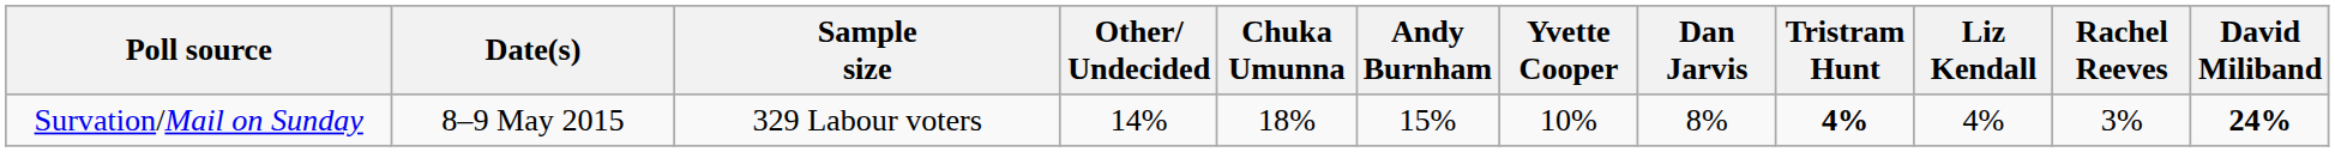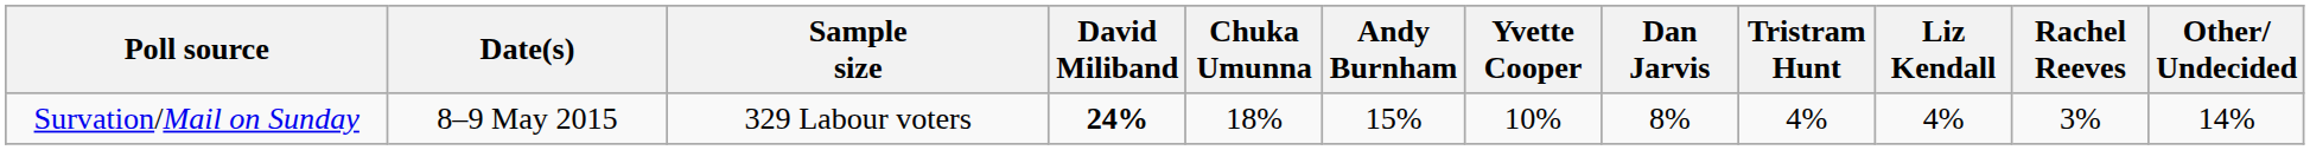 <table class="wikitable" style="text-align:center; font-size:95%">
 <tr valign= middle>
 <th style="width:180px;">Poll source</th>
 <th style="width:130px;">Date(s)</th>
 <th style="width:180px;">Sample <br>size</th>
-<th style="width:40px;">Other/<br>Undecided</th>
+<th style="width:60px;">David<br>Miliband</th>
 <th style="width:60px;">Chuka<br>Umunna</th>
 <th style="width:60px;">Andy<br>Burnham</th>
 <th style="width:60px;">Yvette<br>Cooper</th>
 <th style="width:60px;">Dan<br>Jarvis</th>
 <th style="width:60px;">Tristram<br>Hunt</th>
 <th style="width:60px;">Liz<br>Kendall</th>
 <th style="width:60px;">Rachel<br>Reeves</th>
-<th style="width:60px;">David<br>Miliband</th>
+<th style="width:40px;">Other/<br>Undecided</th>
 </tr>
 <tr>
 <td rowspan=1><a href='#'>Survation</a>/<em><a href='#'>Mail on Sunday</a></em></td>
 <td rowspan="1" style="text-align:center;">8–9 May 2015</td>
 <td rowspan="1" style="text-align:center;">329 Labour voters</td>
-<td align=center>14%</td>
+<td><strong>24%</strong></td>
 <td align=center>18%</td>
 <td align=center>15%</td>
 <td align=center>10%</td>
 <td align=center>8%</td>
-<td align=center><strong>4%</strong></td>
+<td align=center>4%</td>
 <td align=center>4%</td>
 <td align=center>3%</td>
-<td><strong>24%</strong></td>
+<td align=center>14%</td>
 </tr>
 </table>
